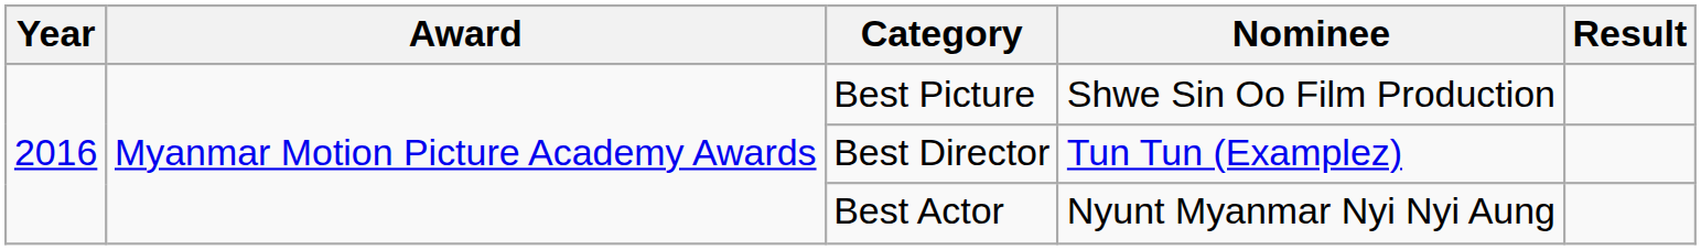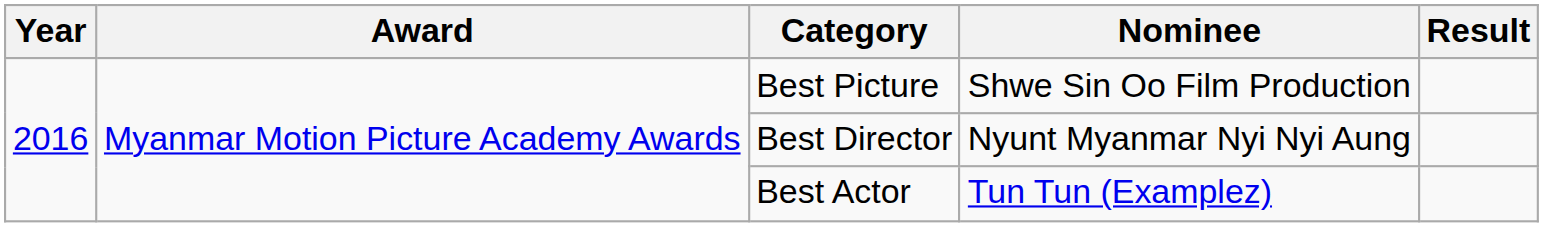 <table class="wikitable">
 <tr>
 <th>Year</th>
 <th>Award</th>
 <th>Category</th>
 <th>Nominee</th>
 <th>Result</th>
 </tr>
 <tr>
 <td scope="row" rowspan="3"><a href='#'>2016</a></td>
 <td scope="row" rowspan="3"><a href='#'>Myanmar Motion Picture Academy Awards</a></td>
 <td>Best Picture</td>
 <td>Shwe Sin Oo Film Production</td>
 <td></td>
 </tr>
 <tr>
 <td>Best Director</td>
-<td><a href='#'>Tun Tun (Examplez)</a></td>
+<td>Nyunt Myanmar Nyi Nyi Aung</td>
 <td></td>
 </tr>
 <tr>
 <td>Best Actor</td>
-<td>Nyunt Myanmar Nyi Nyi Aung</td>
+<td><a href='#'>Tun Tun (Examplez)</a></td>
 <td></td>
 </tr>
 </table>
